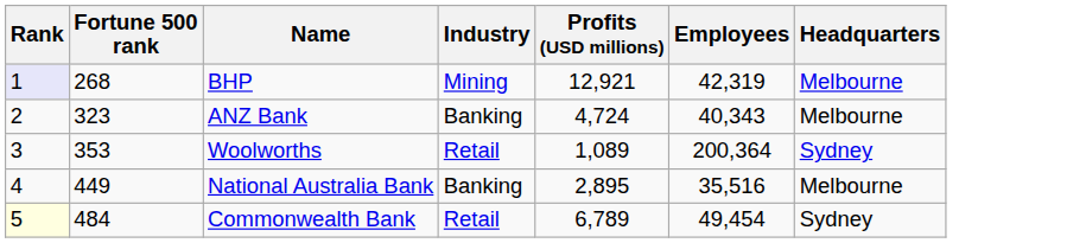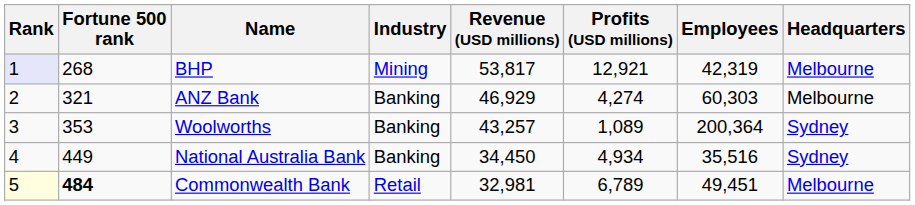 <table class="wikitable sortable">
 <tr>
 <th>Rank</th>
 <th>Fortune 500<br>rank</th>
 <th>Name</th>
 <th>Industry</th>
+<th>Revenue<br><small>(USD millions)</small></th>
 <th>Profits<br><small>(USD millions)</small></th>
 <th>Employees</th>
 <th>Headquarters</th>
 </tr>
 <tr>
 <td style="background: lavender;">1</td>
 <td>268</td>
 <td><a href='#'>BHP</a></td>
 <td><a href='#'>Mining</a></td>
+<td style="text-align:center;">53,817</td>
 <td style="text-align:center;">12,921</td>
 <td style="text-align:center;">42,319</td>
 <td><a href='#'>Melbourne</a></td>
 </tr>
 <tr>
 <td>2</td>
-<td>323</td>
+<td>321</td>
 <td><a href='#'>ANZ Bank</a></td>
 <td>Banking</td>
-<td style="text-align:center;">4,724</td>
-<td style="text-align:center;">40,343</td>
+<td style="text-align:center;">46,929</td>
+<td style="text-align:center;">4,274</td>
+<td style="text-align:center;">60,303</td>
 <td>Melbourne</td>
 </tr>
 <tr>
 <td>3</td>
 <td>353</td>
 <td><a href='#'>Woolworths</a></td>
-<td><a href='#'>Retail</a></td>
+<td>Banking</td>
+<td style="text-align:center;">43,257</td>
 <td style="text-align:center;">1,089</td>
 <td style="text-align:center;">200,364</td>
 <td><a href='#'>Sydney</a></td>
 </tr>
 <tr>
 <td>4</td>
 <td>449</td>
 <td><a href='#'>National Australia Bank</a></td>
 <td>Banking</td>
-<td style="text-align:center;">2,895</td>
+<td style="text-align:center;">34,450</td>
+<td style="text-align:center;">4,934</td>
 <td style="text-align:center;">35,516</td>
-<td>Melbourne</td>
+<td><a href='#'>Sydney</a></td>
 </tr>
 <tr>
 <td style="background: lightyellow;">5</td>
-<td>484</td>
+<td><strong>484</strong></td>
 <td><a href='#'>Commonwealth Bank</a></td>
 <td><a href='#'>Retail</a></td>
+<td style="text-align:center;">32,981</td>
 <td style="text-align:center;">6,789</td>
-<td style="text-align:center;">49,454</td>
-<td>Sydney</td>
+<td style="text-align:center;">49,451</td>
+<td><a href='#'>Melbourne</a></td>
 </tr>
 </table>
